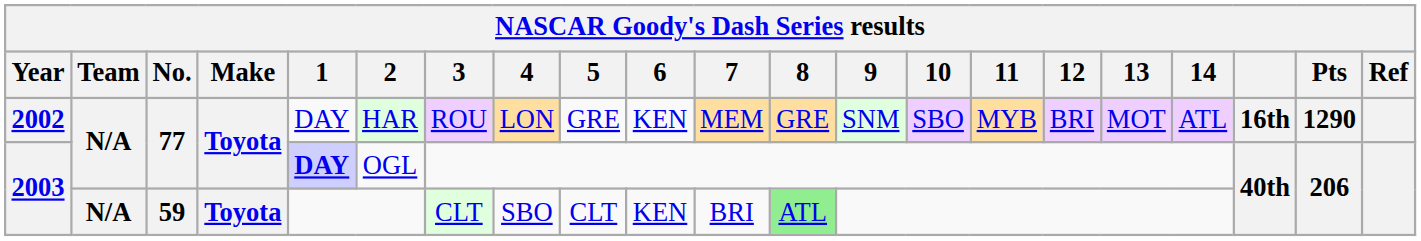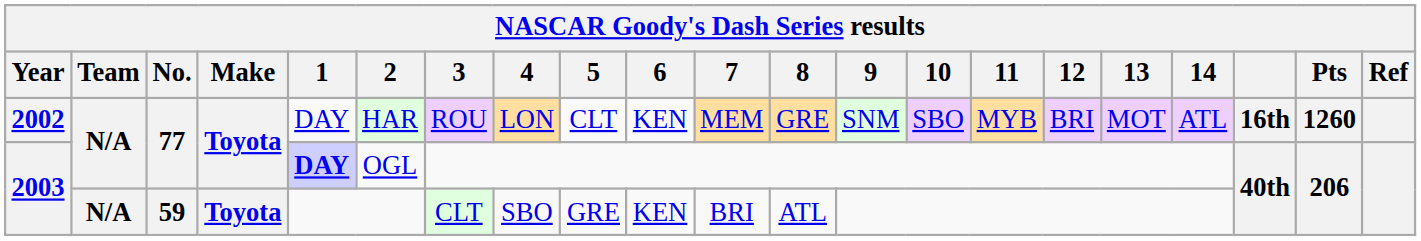 <table class="wikitable" style="text-align:center; font-size:75%">
 <tr>
 <th colspan=32><a href='#'>NASCAR Goody's Dash Series</a> results</th>
 </tr>
 <tr>
 <th>Year</th>
 <th>Team</th>
 <th>No.</th>
 <th>Make</th>
 <th>1</th>
 <th>2</th>
 <th>3</th>
 <th>4</th>
 <th>5</th>
 <th>6</th>
 <th>7</th>
 <th>8</th>
 <th>9</th>
 <th>10</th>
 <th>11</th>
 <th>12</th>
 <th>13</th>
 <th>14</th>
 <th></th>
 <th>Pts</th>
 <th>Ref</th>
 </tr>
 <tr>
 <th><a href='#'>2002</a></th>
 <th rowspan=2>N/A</th>
 <th rowspan=2>77</th>
 <th rowspan=2><a href='#'>Toyota</a></th>
 <td><a href='#'>DAY</a></td>
 <td style="background:#DFFFDF;"><a href='#'>HAR</a><br></td>
 <td style="background:#EFCFFF;"><a href='#'>ROU</a><br></td>
 <td style="background:#FFDF9F;"><a href='#'>LON</a><br></td>
-<td><a href='#'>GRE</a></td>
+<td><a href='#'>CLT</a></td>
 <td><a href='#'>KEN</a></td>
 <td style="background:#FFDF9F;"><a href='#'>MEM</a><br></td>
 <td style="background:#FFDF9F;"><a href='#'>GRE</a><br></td>
 <td style="background:#DFFFDF;"><a href='#'>SNM</a><br></td>
 <td style="background:#EFCFFF;"><a href='#'>SBO</a><br></td>
 <td style="background:#FFDF9F;"><a href='#'>MYB</a><br></td>
 <td style="background:#EFCFFF;"><a href='#'>BRI</a><br></td>
 <td style="background:#EFCFFF;"><a href='#'>MOT</a><br></td>
 <td style="background:#EFCFFF;"><a href='#'>ATL</a><br></td>
 <th>16th</th>
-<th>1290</th>
+<th>1260</th>
 <th></th>
 </tr>
 <tr>
 <th rowspan=2><a href='#'>2003</a></th>
 <td style="background:#CFCFFF;"><strong><a href='#'>DAY</a><br></strong></td>
 <td><a href='#'>OGL</a></td>
 <td colspan=12></td>
 <th rowspan=2>40th</th>
 <th rowspan=2>206</th>
 <th rowspan=2></th>
 </tr>
 <tr>
 <th>N/A</th>
 <th>59</th>
 <th><a href='#'>Toyota</a></th>
 <td colspan=2></td>
 <td style="background:#DFFFDF;"><a href='#'>CLT</a><br></td>
 <td><a href='#'>SBO</a></td>
-<td><a href='#'>CLT</a></td>
+<td><a href='#'>GRE</a></td>
 <td><a href='#'>KEN</a></td>
 <td><a href='#'>BRI</a></td>
-<td style="background: lightgreen;"><a href='#'>ATL</a></td>
+<td><a href='#'>ATL</a></td>
 <td colspan=6></td>
 </tr>
 </table>
